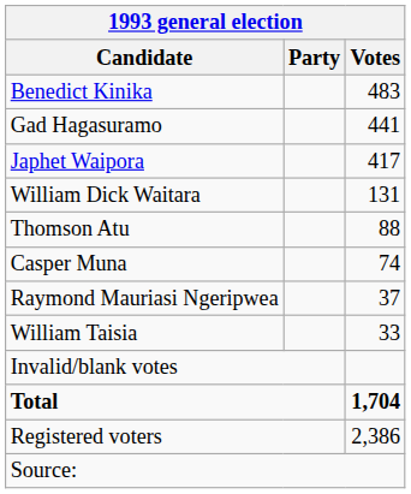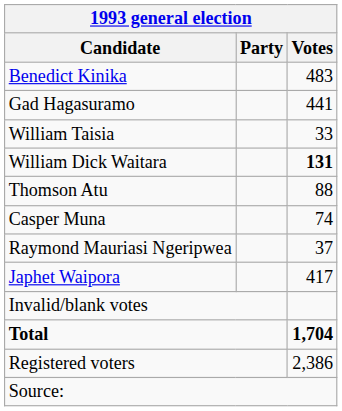 <table class=wikitable style=text-align:left>
 <tr>
 <th colspan=3><a href='#'>1993 general election</a></th>
 </tr>
 <tr>
 <th>Candidate</th>
 <th>Party</th>
 <th>Votes</th>
 </tr>
 <tr>
 <td><a href='#'>Benedict Kinika</a></td>
 <td></td>
 <td align=right>483</td>
 </tr>
 <tr>
 <td>Gad Hagasuramo</td>
 <td></td>
 <td align=right>441</td>
 </tr>
 <tr>
-<td><a href='#'>Japhet Waipora</a></td>
+<td>William Taisia</td>
 <td></td>
-<td align=right>417</td>
+<td align=right>33</td>
 </tr>
 <tr>
 <td>William Dick Waitara</td>
 <td></td>
-<td align=right>131</td>
+<td align=right><strong>131</strong></td>
 </tr>
 <tr>
 <td>Thomson Atu</td>
 <td></td>
 <td align=right>88</td>
 </tr>
 <tr>
 <td>Casper Muna</td>
 <td></td>
 <td align=right>74</td>
 </tr>
 <tr>
 <td>Raymond Mauriasi Ngeripwea</td>
 <td></td>
 <td align=right>37</td>
 </tr>
 <tr>
-<td>William Taisia</td>
+<td><a href='#'>Japhet Waipora</a></td>
 <td></td>
-<td align=right>33</td>
+<td align=right>417</td>
 </tr>
 <tr>
 <td colspan=2>Invalid/blank votes</td>
 <td></td>
 </tr>
 <tr>
 <td colspan=2><strong>Total</strong></td>
 <td align=right><strong>1,704</strong></td>
 </tr>
 <tr>
 <td colspan=2>Registered voters</td>
 <td align=right>2,386</td>
 </tr>
 <tr>
 <td colspan=3>Source: </td>
 </tr>
 </table>
